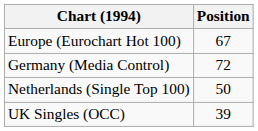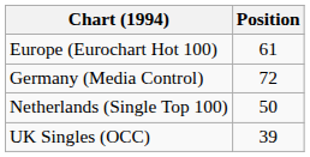 <table class="wikitable sortable">
 <tr>
 <th>Chart (1994)</th>
 <th>Position</th>
 </tr>
 <tr>
 <td>Europe (Eurochart Hot 100)</td>
-<td align="center">67</td>
+<td align="center">61</td>
 </tr>
 <tr>
 <td>Germany (Media Control)</td>
 <td align="center">72</td>
 </tr>
 <tr>
 <td>Netherlands (Single Top 100)</td>
 <td align="center">50</td>
 </tr>
 <tr>
 <td>UK Singles (OCC)</td>
 <td align="center">39</td>
 </tr>
 </table>
